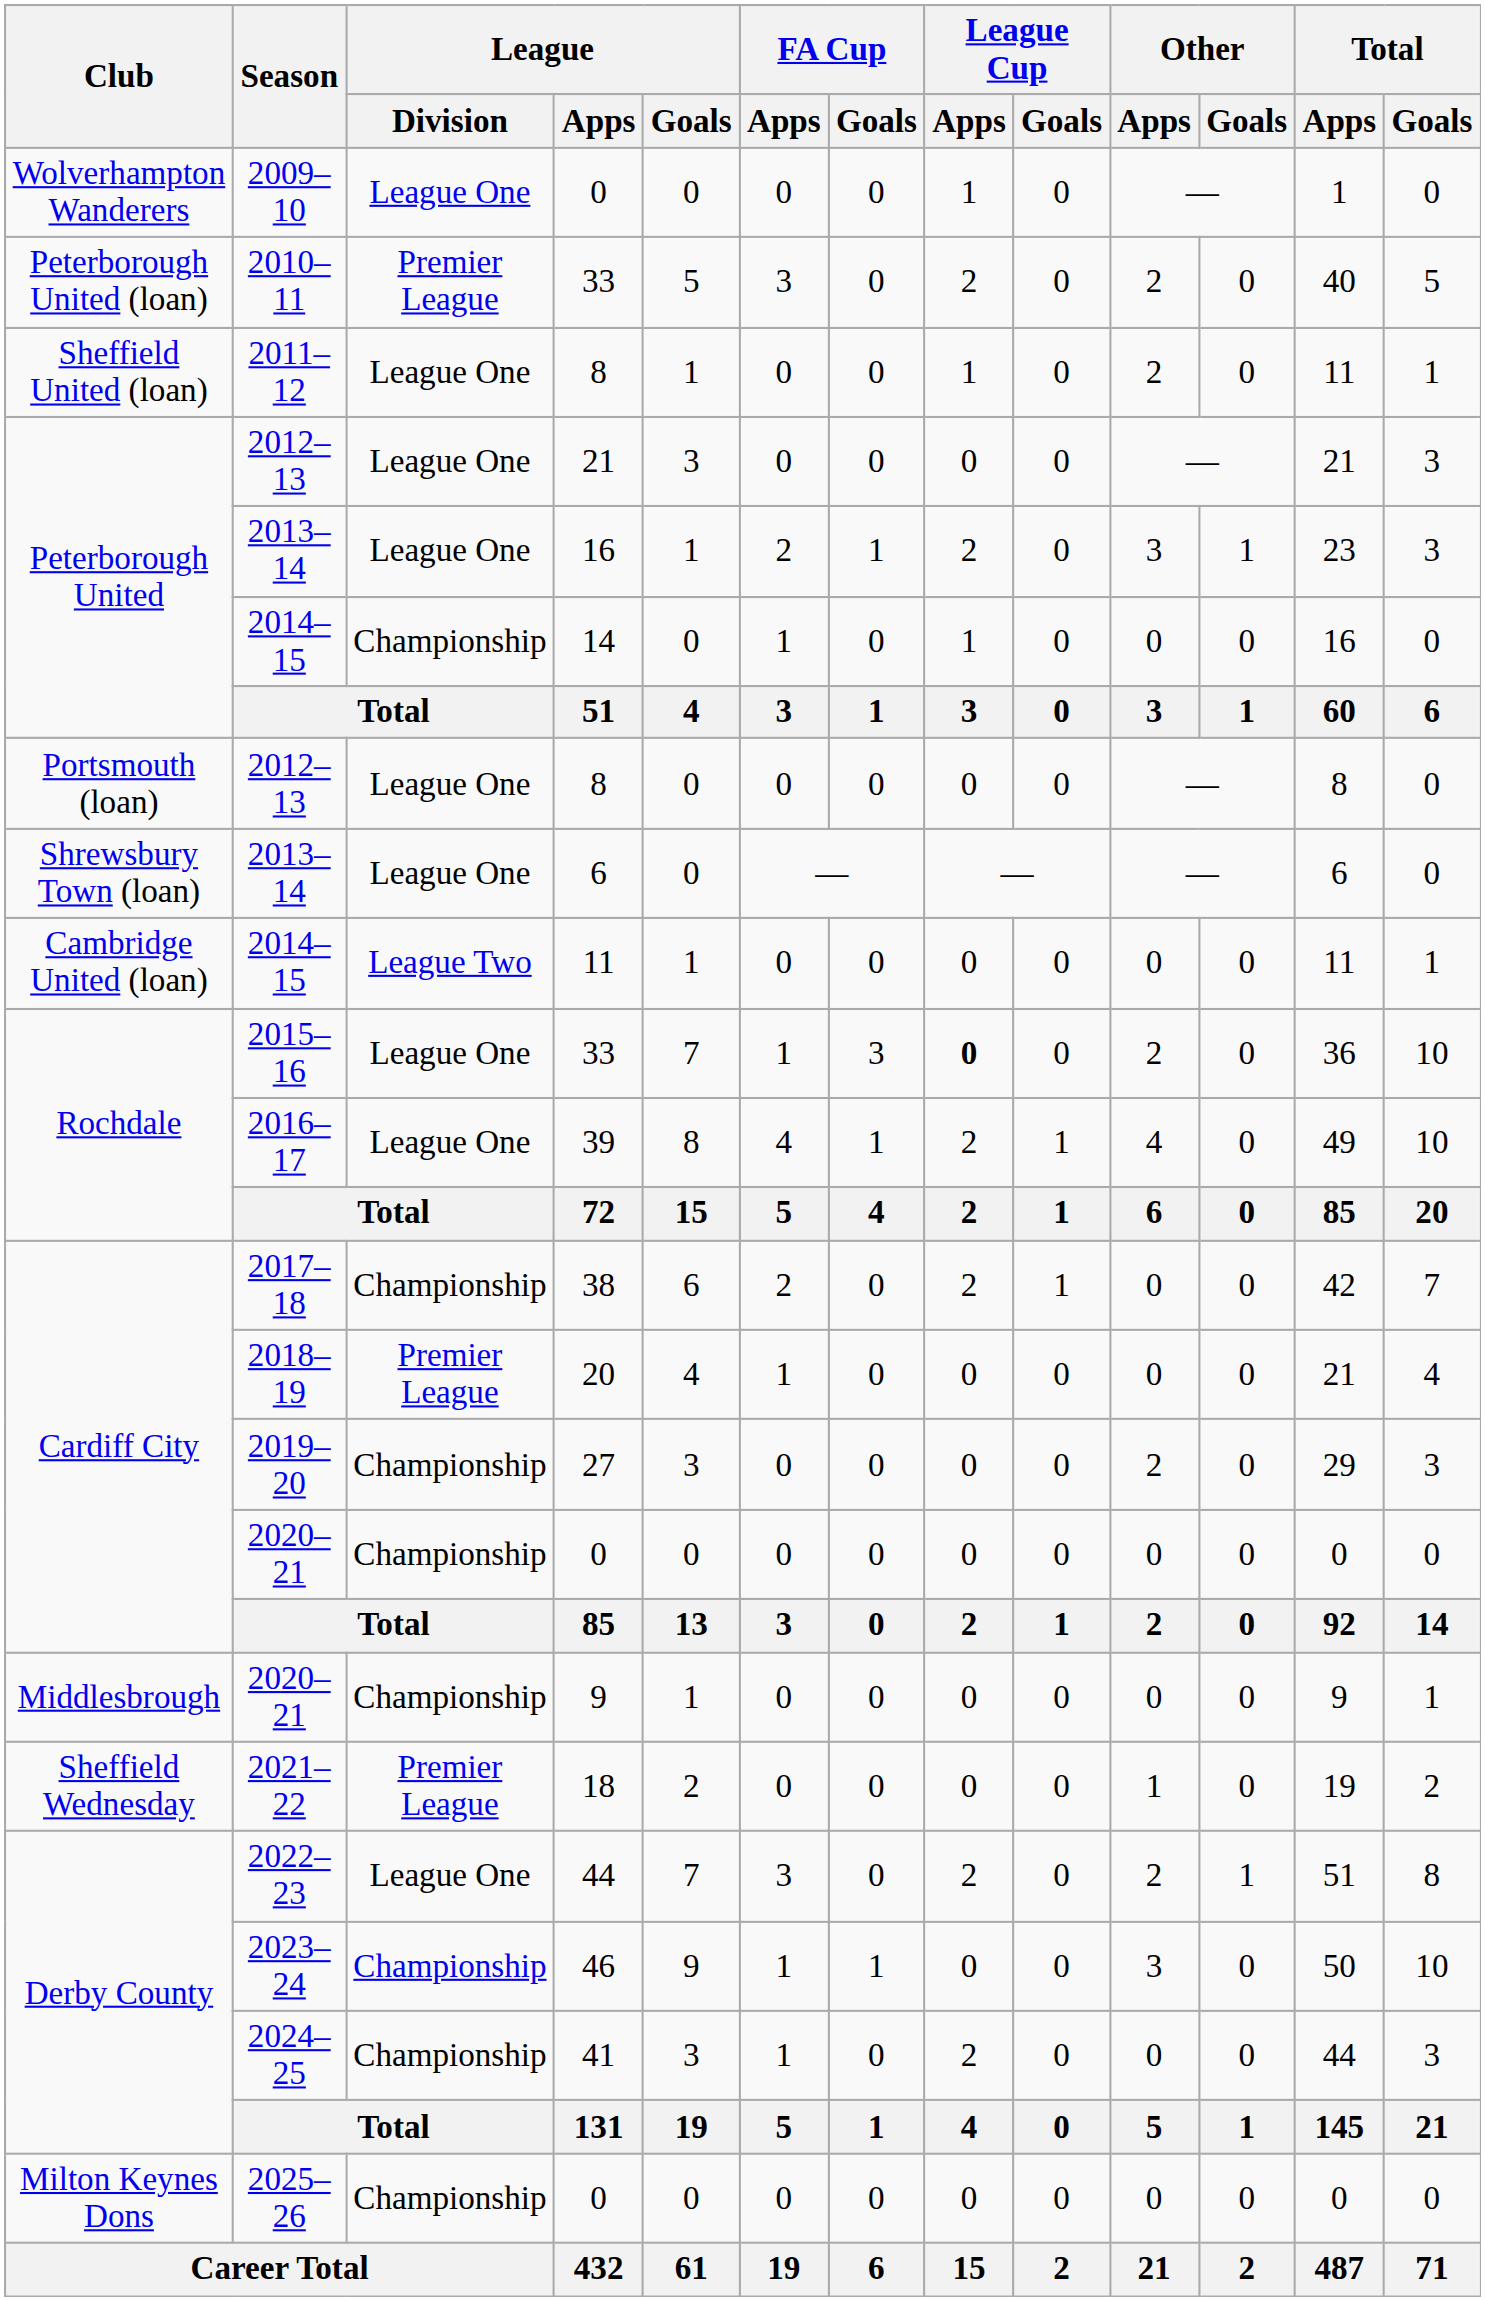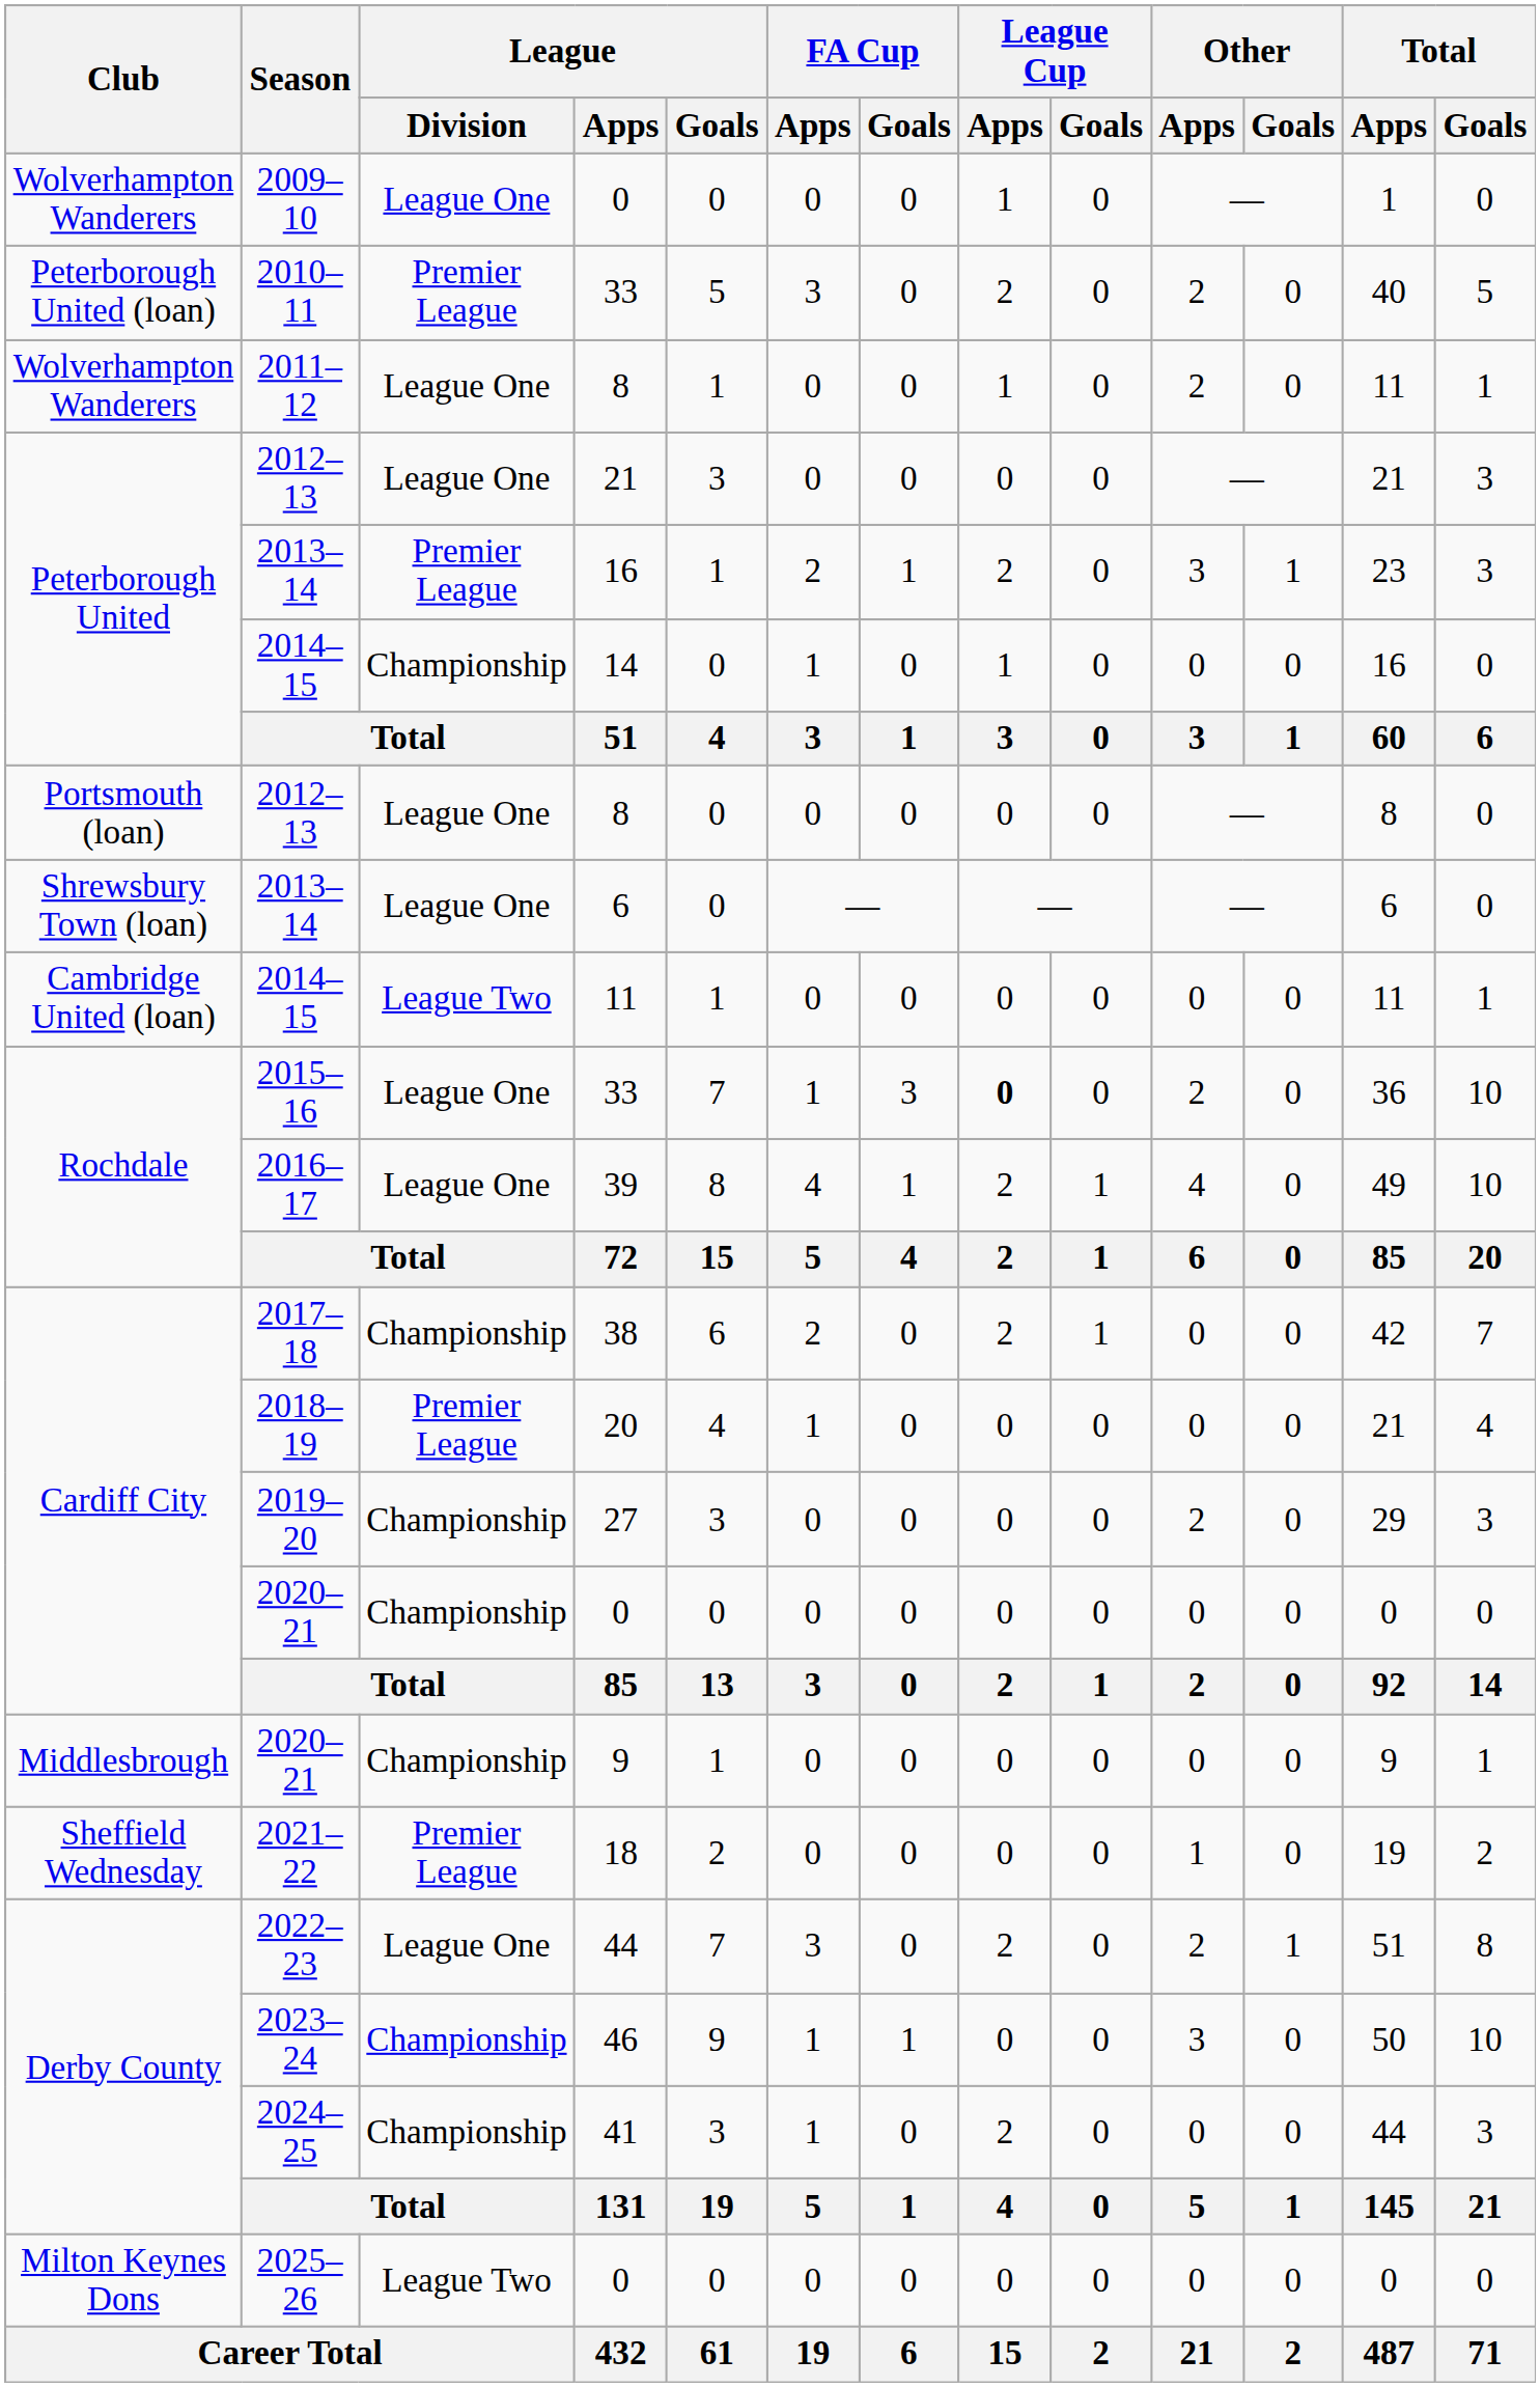 <table class=wikitable style="text-align: center">
 <tr>
 <th rowspan=2>Club</th>
 <th rowspan=2>Season</th>
 <th colspan=3>League</th>
 <th colspan=2><a href='#'>FA Cup</a></th>
 <th colspan=2><a href='#'>League Cup</a></th>
 <th colspan=2>Other</th>
 <th colspan=2>Total</th>
 </tr>
 <tr>
 <th>Division</th>
 <th>Apps</th>
 <th>Goals</th>
 <th>Apps</th>
 <th>Goals</th>
 <th>Apps</th>
 <th>Goals</th>
 <th>Apps</th>
 <th>Goals</th>
 <th>Apps</th>
 <th>Goals</th>
 </tr>
 <tr>
 <td><a href='#'>Wolverhampton Wanderers</a></td>
 <td><a href='#'>2009–10</a></td>
 <td><a href='#'>League One</a></td>
 <td>0</td>
 <td>0</td>
 <td>0</td>
 <td>0</td>
 <td>1</td>
 <td>0</td>
 <td colspan=2>—</td>
 <td>1</td>
 <td>0</td>
 </tr>
 <tr>
 <td><a href='#'>Peterborough United</a> (loan)</td>
 <td><a href='#'>2010–11</a></td>
 <td><a href='#'>Premier League</a></td>
 <td>33</td>
 <td>5</td>
 <td>3</td>
 <td>0</td>
 <td>2</td>
 <td>0</td>
 <td>2</td>
 <td>0</td>
 <td>40</td>
 <td>5</td>
 </tr>
 <tr>
-<td><a href='#'>Sheffield United</a> (loan)</td>
+<td><a href='#'>Wolverhampton Wanderers</a></td>
 <td><a href='#'>2011–12</a></td>
 <td>League One</td>
 <td>8</td>
 <td>1</td>
 <td>0</td>
 <td>0</td>
 <td>1</td>
 <td>0</td>
 <td>2</td>
 <td>0</td>
 <td>11</td>
 <td>1</td>
 </tr>
 <tr>
 <td rowspan=4><a href='#'>Peterborough United</a></td>
 <td><a href='#'>2012–13</a></td>
 <td>League One</td>
 <td>21</td>
 <td>3</td>
 <td>0</td>
 <td>0</td>
 <td>0</td>
 <td>0</td>
 <td colspan=2>—</td>
 <td>21</td>
 <td>3</td>
 </tr>
 <tr>
 <td><a href='#'>2013–14</a></td>
-<td>League One</td>
+<td><a href='#'>Premier League</a></td>
 <td>16</td>
 <td>1</td>
 <td>2</td>
 <td>1</td>
 <td>2</td>
 <td>0</td>
 <td>3</td>
 <td>1</td>
 <td>23</td>
 <td>3</td>
 </tr>
 <tr>
 <td><a href='#'>2014–15</a></td>
 <td>Championship</td>
 <td>14</td>
 <td>0</td>
 <td>1</td>
 <td>0</td>
 <td>1</td>
 <td>0</td>
 <td>0</td>
 <td>0</td>
 <td>16</td>
 <td>0</td>
 </tr>
 <tr>
 <th colspan=2>Total</th>
 <th>51</th>
 <th>4</th>
 <th>3</th>
 <th>1</th>
 <th>3</th>
 <th>0</th>
 <th>3</th>
 <th>1</th>
 <th>60</th>
 <th>6</th>
 </tr>
 <tr>
 <td><a href='#'>Portsmouth</a> (loan)</td>
 <td><a href='#'>2012–13</a></td>
 <td>League One</td>
 <td>8</td>
 <td>0</td>
 <td>0</td>
 <td>0</td>
 <td>0</td>
 <td>0</td>
 <td colspan=2>—</td>
 <td>8</td>
 <td>0</td>
 </tr>
 <tr>
 <td><a href='#'>Shrewsbury Town</a> (loan)</td>
 <td><a href='#'>2013–14</a></td>
 <td>League One</td>
 <td>6</td>
 <td>0</td>
 <td colspan=2>—</td>
 <td colspan=2>—</td>
 <td colspan=2>—</td>
 <td>6</td>
 <td>0</td>
 </tr>
 <tr>
 <td><a href='#'>Cambridge United</a> (loan)</td>
 <td><a href='#'>2014–15</a></td>
 <td><a href='#'>League Two</a></td>
 <td>11</td>
 <td>1</td>
 <td>0</td>
 <td>0</td>
 <td>0</td>
 <td>0</td>
 <td>0</td>
 <td>0</td>
 <td>11</td>
 <td>1</td>
 </tr>
 <tr>
 <td rowspan=3><a href='#'>Rochdale</a></td>
 <td><a href='#'>2015–16</a></td>
 <td>League One</td>
 <td>33</td>
 <td>7</td>
 <td>1</td>
 <td>3</td>
 <td><strong>0</strong></td>
 <td>0</td>
 <td>2</td>
 <td>0</td>
 <td>36</td>
 <td>10</td>
 </tr>
 <tr>
 <td><a href='#'>2016–17</a></td>
 <td>League One</td>
 <td>39</td>
 <td>8</td>
 <td>4</td>
 <td>1</td>
 <td>2</td>
 <td>1</td>
 <td>4</td>
 <td>0</td>
 <td>49</td>
 <td>10</td>
 </tr>
 <tr>
 <th colspan=2>Total</th>
 <th>72</th>
 <th>15</th>
 <th>5</th>
 <th>4</th>
 <th>2</th>
 <th>1</th>
 <th>6</th>
 <th>0</th>
 <th>85</th>
 <th>20</th>
 </tr>
 <tr>
 <td rowspan=5><a href='#'>Cardiff City</a></td>
 <td><a href='#'>2017–18</a></td>
 <td>Championship</td>
 <td>38</td>
 <td>6</td>
 <td>2</td>
 <td>0</td>
 <td>2</td>
 <td>1</td>
 <td>0</td>
 <td>0</td>
 <td>42</td>
 <td>7</td>
 </tr>
 <tr>
 <td><a href='#'>2018–19</a></td>
 <td><a href='#'>Premier League</a></td>
 <td>20</td>
 <td>4</td>
 <td>1</td>
 <td>0</td>
 <td>0</td>
 <td>0</td>
 <td>0</td>
 <td>0</td>
 <td>21</td>
 <td>4</td>
 </tr>
 <tr>
 <td><a href='#'>2019–20</a></td>
 <td>Championship</td>
 <td>27</td>
 <td>3</td>
 <td>0</td>
 <td>0</td>
 <td>0</td>
 <td>0</td>
 <td>2</td>
 <td>0</td>
 <td>29</td>
 <td>3</td>
 </tr>
 <tr>
 <td><a href='#'>2020–21</a></td>
 <td>Championship</td>
 <td>0</td>
 <td>0</td>
 <td>0</td>
 <td>0</td>
 <td>0</td>
 <td>0</td>
 <td>0</td>
 <td>0</td>
 <td>0</td>
 <td>0</td>
 </tr>
 <tr>
 <th colspan=2>Total</th>
 <th>85</th>
 <th>13</th>
 <th>3</th>
 <th>0</th>
 <th>2</th>
 <th>1</th>
 <th>2</th>
 <th>0</th>
 <th>92</th>
 <th>14</th>
 </tr>
 <tr>
 <td><a href='#'>Middlesbrough</a></td>
 <td><a href='#'>2020–21</a></td>
 <td>Championship</td>
 <td>9</td>
 <td>1</td>
 <td>0</td>
 <td>0</td>
 <td>0</td>
 <td>0</td>
 <td>0</td>
 <td>0</td>
 <td>9</td>
 <td>1</td>
 </tr>
 <tr>
 <td><a href='#'>Sheffield Wednesday</a></td>
 <td><a href='#'>2021–22</a></td>
 <td><a href='#'>Premier League</a></td>
 <td>18</td>
 <td>2</td>
 <td>0</td>
 <td>0</td>
 <td>0</td>
 <td>0</td>
 <td>1</td>
 <td>0</td>
 <td>19</td>
 <td>2</td>
 </tr>
 <tr>
 <td rowspan=4><a href='#'>Derby County</a></td>
 <td><a href='#'>2022–23</a></td>
 <td>League One</td>
 <td>44</td>
 <td>7</td>
 <td>3</td>
 <td>0</td>
 <td>2</td>
 <td>0</td>
 <td>2</td>
 <td>1</td>
 <td>51</td>
 <td>8</td>
 </tr>
 <tr>
 <td><a href='#'>2023–24</a></td>
 <td><a href='#'>Championship</a></td>
 <td>46</td>
 <td>9</td>
 <td>1</td>
 <td>1</td>
 <td>0</td>
 <td>0</td>
 <td>3</td>
 <td>0</td>
 <td>50</td>
 <td>10</td>
 </tr>
 <tr>
 <td><a href='#'>2024–25</a></td>
 <td>Championship</td>
 <td>41</td>
 <td>3</td>
 <td>1</td>
 <td>0</td>
 <td>2</td>
 <td>0</td>
 <td>0</td>
 <td>0</td>
 <td>44</td>
 <td>3</td>
 </tr>
 <tr>
 <th colspan=2>Total</th>
 <th>131</th>
 <th>19</th>
 <th>5</th>
 <th>1</th>
 <th>4</th>
 <th>0</th>
 <th>5</th>
 <th>1</th>
 <th>145</th>
 <th>21</th>
 </tr>
 <tr>
 <td><a href='#'>Milton Keynes Dons</a></td>
 <td><a href='#'>2025–26</a></td>
-<td>Championship</td>
+<td>League Two</td>
 <td>0</td>
 <td>0</td>
 <td>0</td>
 <td>0</td>
 <td>0</td>
 <td>0</td>
 <td>0</td>
 <td>0</td>
 <td>0</td>
 <td>0</td>
 </tr>
 <tr>
 <th colspan=3>Career Total</th>
 <th>432</th>
 <th>61</th>
 <th>19</th>
 <th>6</th>
 <th>15</th>
 <th>2</th>
 <th>21</th>
 <th>2</th>
 <th>487</th>
 <th>71</th>
 </tr>
 </table>
